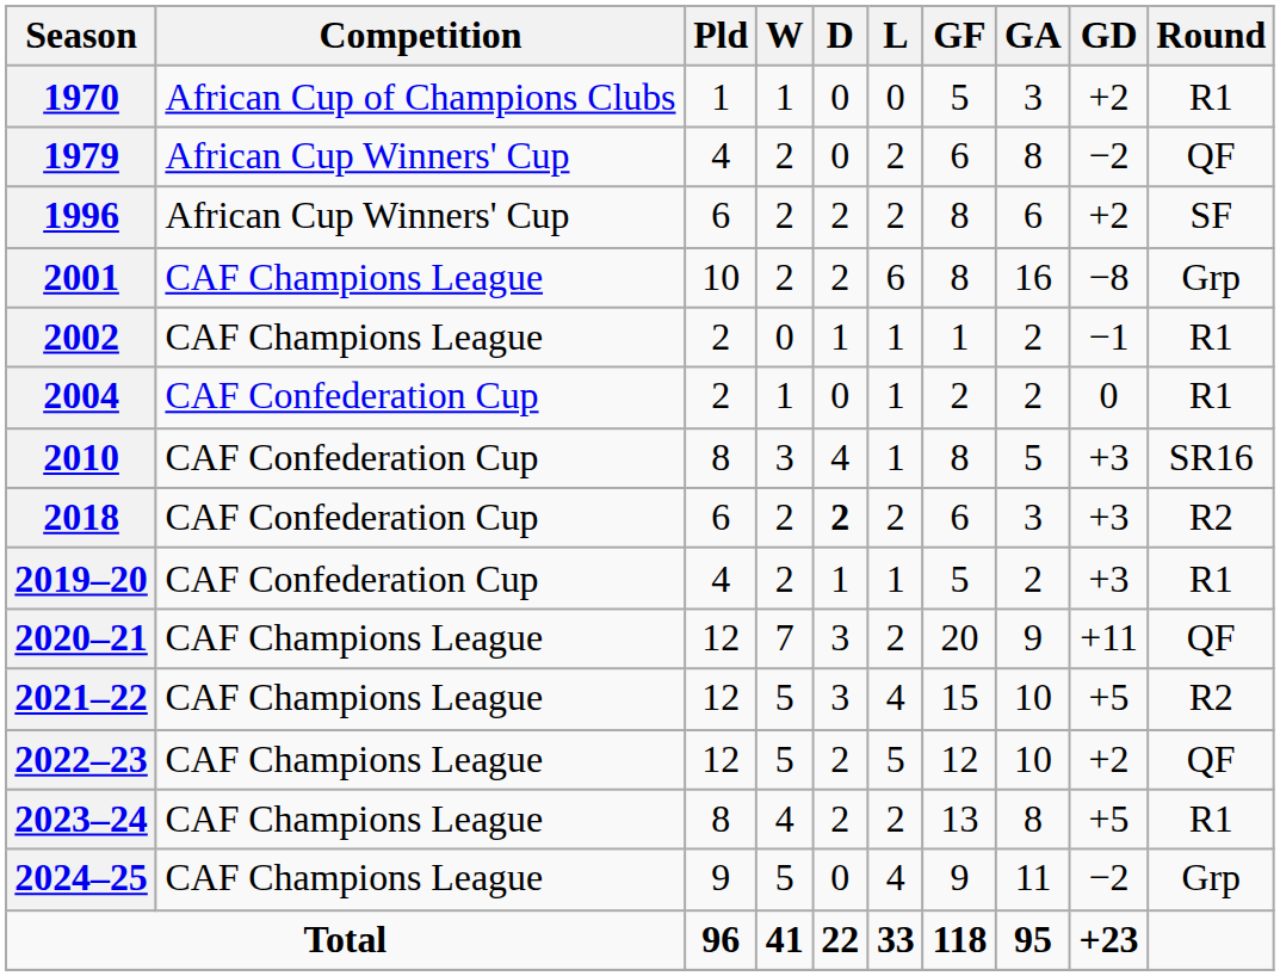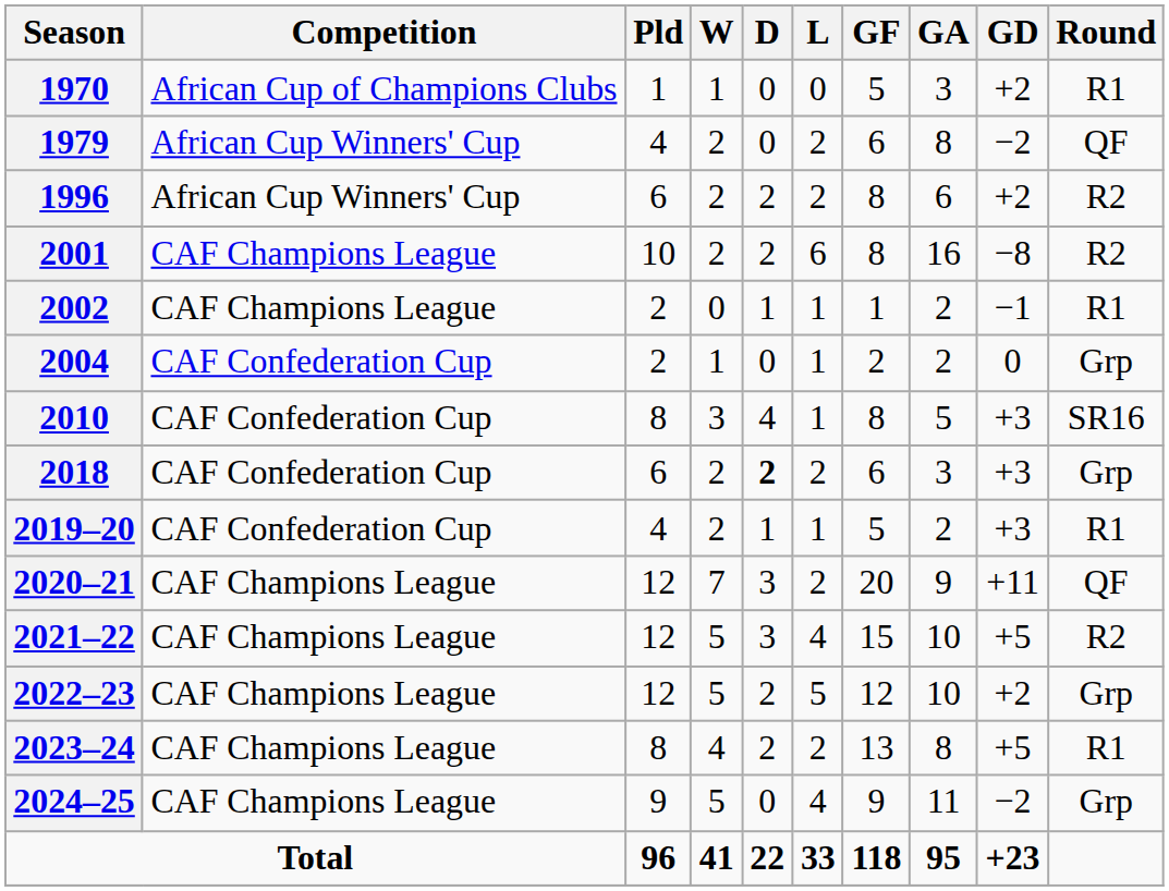 <table class="wikitable plainrowheaders sortable" style="text-align:center;">
 <tr>
 <th scope="col">Season</th>
 <th scope="col">Competition</th>
 <th scope="col">Pld</th>
 <th scope="col">W</th>
 <th scope="col">D</th>
 <th scope="col">L</th>
 <th scope="col">GF</th>
 <th scope="col">GA</th>
 <th scope="col">GD</th>
 <th scope="col">Round</th>
 </tr>
 <tr>
 <th scope="row" style="text-align:center"><a href='#'>1970</a></th>
 <td align=left><a href='#'>African Cup of Champions Clubs</a></td>
 <td>1</td>
 <td>1</td>
 <td>0</td>
 <td>0</td>
 <td>5</td>
 <td>3</td>
 <td>+2</td>
 <td>R1</td>
 </tr>
 <tr>
 <th scope="row" style="text-align:center"><a href='#'>1979</a></th>
 <td align=left><a href='#'>African Cup Winners' Cup</a></td>
 <td>4</td>
 <td>2</td>
 <td>0</td>
 <td>2</td>
 <td>6</td>
 <td>8</td>
 <td>−2</td>
 <td>QF</td>
 </tr>
 <tr>
 <th scope="row" style="text-align:center"><a href='#'>1996</a></th>
 <td align=left>African Cup Winners' Cup</td>
 <td>6</td>
 <td>2</td>
 <td>2</td>
 <td>2</td>
 <td>8</td>
 <td>6</td>
 <td>+2</td>
-<td>SF</td>
+<td>R2</td>
 </tr>
 <tr>
 <th scope="row" style="text-align:center"><a href='#'>2001</a></th>
 <td align=left><a href='#'>CAF Champions League</a></td>
 <td>10</td>
 <td>2</td>
 <td>2</td>
 <td>6</td>
 <td>8</td>
 <td>16</td>
 <td>−8</td>
-<td>Grp</td>
+<td>R2</td>
 </tr>
 <tr>
 <th scope="row" style="text-align:center"><a href='#'>2002</a></th>
 <td align=left>CAF Champions League</td>
 <td>2</td>
 <td>0</td>
 <td>1</td>
 <td>1</td>
 <td>1</td>
 <td>2</td>
 <td>−1</td>
 <td>R1</td>
 </tr>
 <tr>
 <th scope="row" style="text-align:center"><a href='#'>2004</a></th>
 <td align=left><a href='#'>CAF Confederation Cup</a></td>
 <td>2</td>
 <td>1</td>
 <td>0</td>
 <td>1</td>
 <td>2</td>
 <td>2</td>
 <td>0</td>
-<td>R1</td>
+<td>Grp</td>
 </tr>
 <tr>
 <th scope="row" style="text-align:center"><a href='#'>2010</a></th>
 <td align=left>CAF Confederation Cup</td>
 <td>8</td>
 <td>3</td>
 <td>4</td>
 <td>1</td>
 <td>8</td>
 <td>5</td>
 <td>+3</td>
 <td>SR16</td>
 </tr>
 <tr>
 <th scope="row" style="text-align:center"><a href='#'>2018</a></th>
 <td align=left>CAF Confederation Cup</td>
 <td>6</td>
 <td>2</td>
 <td><strong>2</strong></td>
 <td>2</td>
 <td>6</td>
 <td>3</td>
 <td>+3</td>
-<td>R2</td>
+<td>Grp</td>
 </tr>
 <tr>
 <th scope="row" style="text-align:center"><a href='#'>2019–20</a></th>
 <td align=left>CAF Confederation Cup</td>
 <td>4</td>
 <td>2</td>
 <td>1</td>
 <td>1</td>
 <td>5</td>
 <td>2</td>
 <td>+3</td>
 <td>R1</td>
 </tr>
 <tr>
 <th scope="row" style="text-align:center"><a href='#'>2020–21</a></th>
 <td align=left>CAF Champions League</td>
 <td>12</td>
 <td>7</td>
 <td>3</td>
 <td>2</td>
 <td>20</td>
 <td>9</td>
 <td>+11</td>
 <td>QF</td>
 </tr>
 <tr>
 <th scope="row" style="text-align:center"><a href='#'>2021–22</a></th>
 <td align=left>CAF Champions League</td>
 <td>12</td>
 <td>5</td>
 <td>3</td>
 <td>4</td>
 <td>15</td>
 <td>10</td>
 <td>+5</td>
 <td>R2</td>
 </tr>
 <tr>
 <th scope="row" style="text-align:center"><a href='#'>2022–23</a></th>
 <td align=left>CAF Champions League</td>
 <td>12</td>
 <td>5</td>
 <td>2</td>
 <td>5</td>
 <td>12</td>
 <td>10</td>
 <td>+2</td>
-<td>QF</td>
+<td>Grp</td>
 </tr>
 <tr>
 <th scope="row" style="text-align:center"><a href='#'>2023–24</a></th>
 <td align=left>CAF Champions League</td>
 <td>8</td>
 <td>4</td>
 <td>2</td>
 <td>2</td>
 <td>13</td>
 <td>8</td>
 <td>+5</td>
 <td>R1</td>
 </tr>
 <tr>
 <th scope="row" style="text-align:center"><a href='#'>2024–25</a></th>
 <td align=left>CAF Champions League</td>
 <td>9</td>
 <td>5</td>
 <td>0</td>
 <td>4</td>
 <td>9</td>
 <td>11</td>
 <td>−2</td>
 <td>Grp</td>
 </tr>
 <tr>
 <td colspan=2 align-"center"><strong>Total</strong></td>
 <td><strong>96</strong></td>
 <td><strong>41</strong></td>
 <td><strong>22</strong></td>
 <td><strong>33</strong></td>
 <td><strong>118</strong></td>
 <td><strong>95</strong></td>
 <td><strong>+23</strong></td>
 </tr>
 <tr>
 </tr>
 </table>
